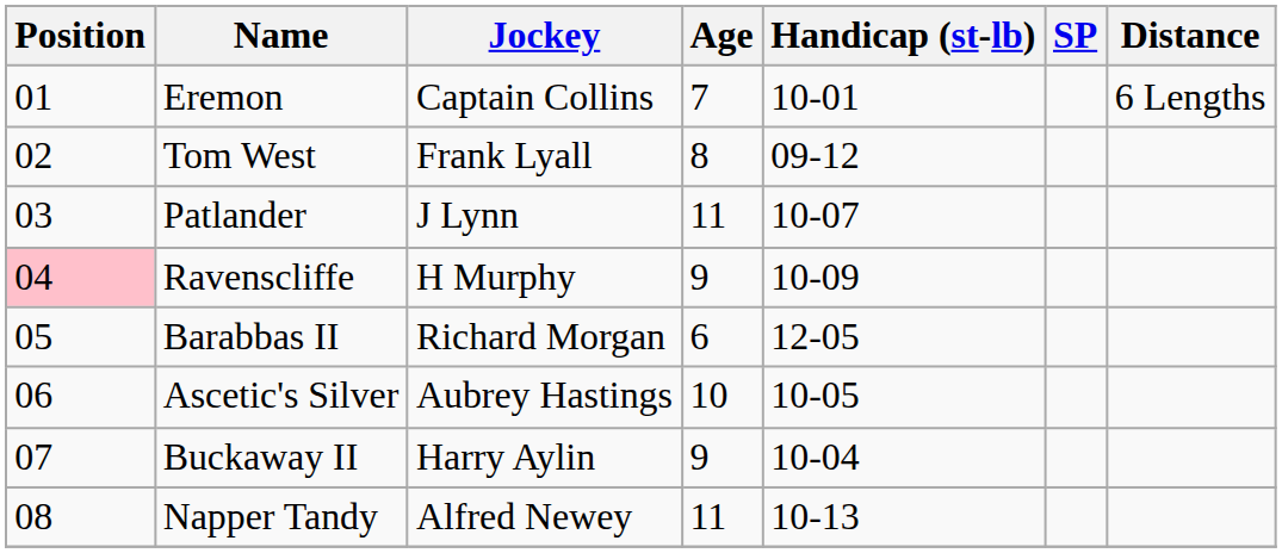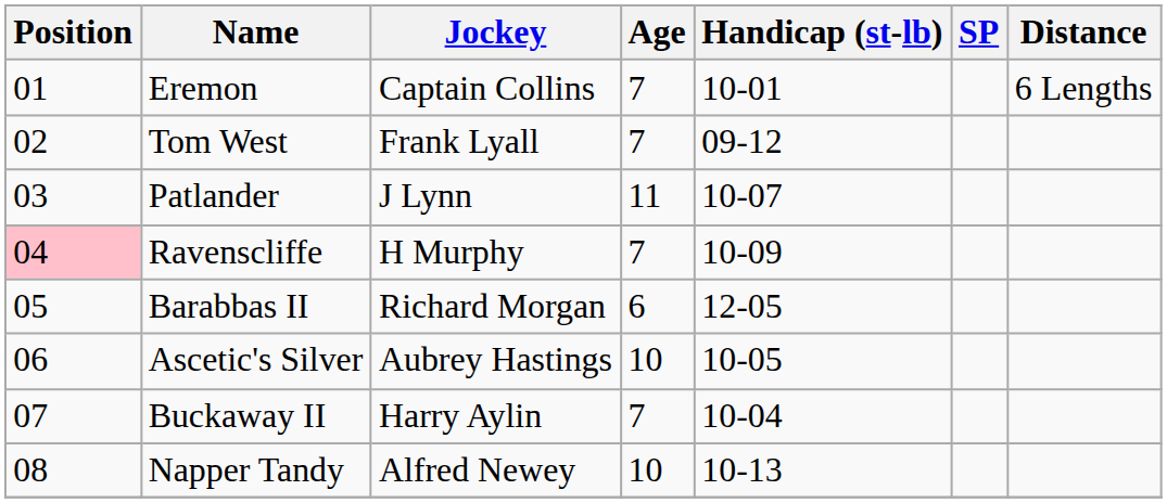 <table class="wikitable sortable">
 <tr>
 <th data-sort-type="number">Position</th>
 <th>Name</th>
 <th><a href='#'>Jockey</a></th>
 <th data-sort-type="number">Age</th>
 <th>Handicap (<a href='#'>st</a>-<a href='#'>lb</a>)</th>
 <th><a href='#'>SP</a></th>
 <th>Distance</th>
 </tr>
 <tr>
 <td>01</td>
 <td>Eremon</td>
 <td>Captain Collins</td>
 <td>7</td>
 <td>10-01</td>
 <td></td>
 <td>6 Lengths</td>
 </tr>
 <tr>
 <td>02</td>
 <td>Tom West</td>
 <td>Frank Lyall</td>
-<td>8</td>
+<td>7</td>
 <td>09-12</td>
 <td></td>
 <td></td>
 </tr>
 <tr>
 <td>03</td>
 <td>Patlander</td>
 <td>J Lynn</td>
 <td>11</td>
 <td>10-07</td>
 <td></td>
 <td></td>
 </tr>
 <tr>
 <td style="background: pink;">04</td>
 <td>Ravenscliffe</td>
 <td>H Murphy</td>
-<td>9</td>
+<td>7</td>
 <td>10-09</td>
 <td></td>
 <td></td>
 </tr>
 <tr>
 <td>05</td>
 <td>Barabbas II</td>
 <td>Richard Morgan</td>
 <td>6</td>
 <td>12-05</td>
 <td></td>
 <td></td>
 </tr>
 <tr>
 <td>06</td>
 <td>Ascetic's Silver</td>
 <td>Aubrey Hastings</td>
 <td>10</td>
 <td>10-05</td>
 <td></td>
 <td></td>
 </tr>
 <tr>
 <td>07</td>
 <td>Buckaway II</td>
 <td>Harry Aylin</td>
-<td>9</td>
+<td>7</td>
 <td>10-04</td>
 <td></td>
 <td></td>
 </tr>
 <tr>
 <td>08</td>
 <td>Napper Tandy</td>
 <td>Alfred Newey</td>
-<td>11</td>
+<td>10</td>
 <td>10-13</td>
 <td></td>
 <td></td>
 </tr>
 <tr>
 </tr>
 </table>
